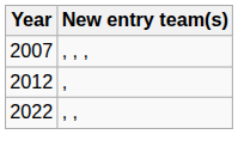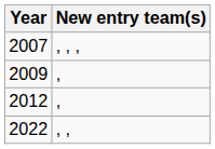 <table class="wikitable">
 <tr>
 <th>Year</th>
 <th>New entry team(s)</th>
 </tr>
 <tr>
 <td>2007</td>
 <td>, , , </td>
 </tr>
 <tr>
+<td>2009</td>
+<td>, </td>
+</tr>
+<tr>
 <td>2012</td>
 <td>, </td>
 </tr>
 <tr>
 <td>2022</td>
 <td>, , </td>
 </tr>
 </table>
